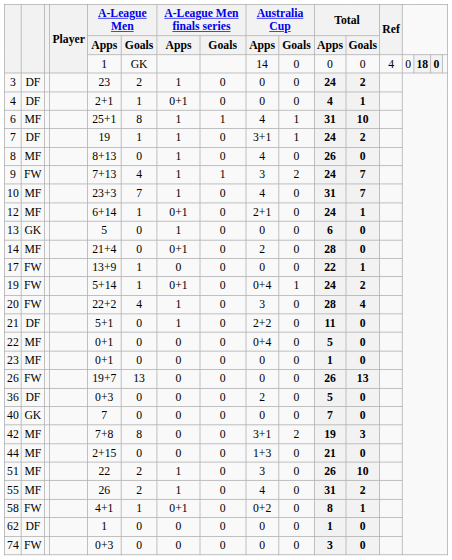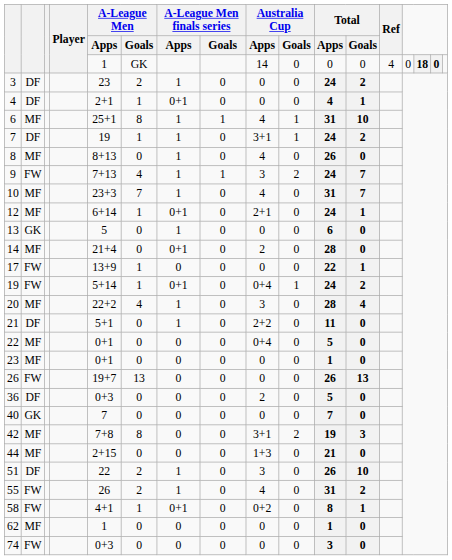 <table class="wikitable sortable" style="text-align:center">
 <tr>
 <th rowspan="3"></th>
 <th rowspan="3"></th>
 <th rowspan="3"></th>
 <th rowspan="3">Player</th>
 <th colspan="2"><a href='#'>A-League Men</a></th>
 <th colspan="2"><a href='#'>A-League Men finals series</a></th>
 <th colspan="2"><a href='#'>Australia Cup</a></th>
 <th colspan="2">Total</th>
 <th rowspan="2" class="unsortable">Ref</th>
 </tr>
 <tr>
 <th>Apps</th>
 <th>Goals</th>
 <th>Apps</th>
 <th>Goals</th>
 <th>Apps</th>
 <th>Goals</th>
 <th>Apps</th>
 <th>Goals</th>
 </tr>
 <tr>
 <td>1</td>
 <td>GK</td>
 <td></td>
 <td align=left></td>
 <td>14</td>
 <td>0</td>
 <td>0</td>
 <td>0</td>
 <td>4</td>
 <td>0</td>
 <th>18</th>
 <th>0</th>
 <td></td>
 </tr>
 <tr>
 <td>3</td>
 <td>DF</td>
 <td></td>
 <td align=left></td>
 <td>23</td>
 <td>2</td>
 <td>1</td>
 <td>0</td>
 <td>0</td>
 <td>0</td>
 <th>24</th>
 <th>2</th>
 <td></td>
 </tr>
 <tr>
 <td>4</td>
 <td>DF</td>
 <td></td>
 <td align=left></td>
 <td>2+1</td>
 <td>1</td>
 <td>0+1</td>
 <td>0</td>
 <td>0</td>
 <td>0</td>
 <th>4</th>
 <th>1</th>
 <td></td>
 </tr>
 <tr>
 <td>6</td>
 <td>MF</td>
 <td></td>
 <td align=left></td>
 <td>25+1</td>
 <td>8</td>
 <td>1</td>
 <td>1</td>
 <td>4</td>
 <td>1</td>
 <th>31</th>
 <th>10</th>
 <td></td>
 </tr>
 <tr>
 <td>7</td>
 <td>DF</td>
 <td></td>
 <td align=left></td>
 <td>19</td>
 <td>1</td>
 <td>1</td>
 <td>0</td>
 <td>3+1</td>
 <td>1</td>
 <th>24</th>
 <th>2</th>
 <td></td>
 </tr>
 <tr>
 <td>8</td>
 <td>MF</td>
 <td></td>
 <td align=left></td>
 <td>8+13</td>
 <td>0</td>
 <td>1</td>
 <td>0</td>
 <td>4</td>
 <td>0</td>
 <th>26</th>
 <th>0</th>
 <td></td>
 </tr>
 <tr>
 <td>9</td>
 <td>FW</td>
 <td></td>
 <td align=left></td>
 <td>7+13</td>
 <td>4</td>
 <td>1</td>
 <td>1</td>
 <td>3</td>
 <td>2</td>
 <th>24</th>
 <th>7</th>
 <td></td>
 </tr>
 <tr>
 <td>10</td>
 <td>MF</td>
 <td></td>
 <td align=left></td>
 <td>23+3</td>
 <td>7</td>
 <td>1</td>
 <td>0</td>
 <td>4</td>
 <td>0</td>
 <th>31</th>
 <th>7</th>
 <td></td>
 </tr>
 <tr>
 <td>12</td>
 <td>MF</td>
 <td></td>
 <td align=left></td>
 <td>6+14</td>
 <td>1</td>
 <td>0+1</td>
 <td>0</td>
 <td>2+1</td>
 <td>0</td>
 <th>24</th>
 <th>1</th>
 <td></td>
 </tr>
 <tr>
 <td>13</td>
 <td>GK</td>
 <td></td>
 <td align=left></td>
 <td>5</td>
 <td>0</td>
 <td>1</td>
 <td>0</td>
 <td>0</td>
 <td>0</td>
 <th>6</th>
 <th>0</th>
 <td></td>
 </tr>
 <tr>
 <td>14</td>
 <td>MF</td>
 <td></td>
 <td align=left></td>
 <td>21+4</td>
 <td>0</td>
 <td>0+1</td>
 <td>0</td>
 <td>2</td>
 <td>0</td>
 <th>28</th>
 <th>0</th>
 <td></td>
 </tr>
 <tr>
 <td>17</td>
 <td>FW</td>
 <td></td>
 <td align=left></td>
 <td>13+9</td>
 <td>1</td>
 <td>0</td>
 <td>0</td>
 <td>0</td>
 <td>0</td>
 <th>22</th>
 <th>1</th>
 <td></td>
 </tr>
 <tr>
 <td>19</td>
 <td>FW</td>
 <td></td>
 <td align=left></td>
 <td>5+14</td>
 <td>1</td>
 <td>0+1</td>
 <td>0</td>
 <td>0+4</td>
 <td>1</td>
 <th>24</th>
 <th>2</th>
 <td></td>
 </tr>
 <tr>
 <td>20</td>
-<td>FW</td>
+<td>MF</td>
 <td></td>
 <td align=left></td>
 <td>22+2</td>
 <td>4</td>
 <td>1</td>
 <td>0</td>
 <td>3</td>
 <td>0</td>
 <th>28</th>
 <th>4</th>
 <td></td>
 </tr>
 <tr>
 <td>21</td>
 <td>DF</td>
 <td></td>
 <td align=left></td>
 <td>5+1</td>
 <td>0</td>
 <td>1</td>
 <td>0</td>
 <td>2+2</td>
 <td>0</td>
 <th>11</th>
 <th>0</th>
 <td></td>
 </tr>
 <tr>
 <td>22</td>
 <td>MF</td>
 <td></td>
 <td align=left></td>
 <td>0+1</td>
 <td>0</td>
 <td>0</td>
 <td>0</td>
 <td>0+4</td>
 <td>0</td>
 <th>5</th>
 <th>0</th>
 <td></td>
 </tr>
 <tr>
 <td>23</td>
 <td>MF</td>
 <td></td>
 <td align=left></td>
 <td>0+1</td>
 <td>0</td>
 <td>0</td>
 <td>0</td>
 <td>0</td>
 <td>0</td>
 <th>1</th>
 <th>0</th>
 <td></td>
 </tr>
 <tr>
 <td>26</td>
 <td>FW</td>
 <td></td>
 <td align=left></td>
 <td>19+7</td>
 <td>13</td>
 <td>0</td>
 <td>0</td>
 <td>0</td>
 <td>0</td>
 <th>26</th>
 <th>13</th>
 <td></td>
 </tr>
 <tr>
 <td>36</td>
 <td>DF</td>
 <td></td>
 <td align=left></td>
 <td>0+3</td>
 <td>0</td>
 <td>0</td>
 <td>0</td>
 <td>2</td>
 <td>0</td>
 <th>5</th>
 <th>0</th>
 <td></td>
 </tr>
 <tr>
 <td>40</td>
 <td>GK</td>
 <td></td>
 <td align=left></td>
 <td>7</td>
 <td>0</td>
 <td>0</td>
 <td>0</td>
 <td>0</td>
 <td>0</td>
 <th>7</th>
 <th>0</th>
 <td></td>
 </tr>
 <tr>
 <td>42</td>
 <td>MF</td>
 <td></td>
 <td align=left></td>
 <td>7+8</td>
 <td>8</td>
 <td>0</td>
 <td>0</td>
 <td>3+1</td>
 <td>2</td>
 <th>19</th>
 <th>3</th>
 <td></td>
 </tr>
 <tr>
 <td>44</td>
 <td>MF</td>
 <td></td>
 <td align=left></td>
 <td>2+15</td>
 <td>0</td>
 <td>0</td>
 <td>0</td>
 <td>1+3</td>
 <td>0</td>
 <th>21</th>
 <th>0</th>
 <td></td>
 </tr>
 <tr>
 <td>51</td>
-<td>MF</td>
+<td>DF</td>
 <td></td>
 <td align=left></td>
 <td>22</td>
 <td>2</td>
 <td>1</td>
 <td>0</td>
 <td>3</td>
 <td>0</td>
 <th>26</th>
 <th>10</th>
 <td></td>
 </tr>
 <tr>
 <td>55</td>
-<td>MF</td>
+<td>FW</td>
 <td></td>
 <td align=left></td>
 <td>26</td>
 <td>2</td>
 <td>1</td>
 <td>0</td>
 <td>4</td>
 <td>0</td>
 <th>31</th>
 <th>2</th>
 <td></td>
 </tr>
 <tr>
 <td>58</td>
 <td>FW</td>
 <td></td>
 <td align=left></td>
 <td>4+1</td>
 <td>1</td>
 <td>0+1</td>
 <td>0</td>
 <td>0+2</td>
 <td>0</td>
 <th>8</th>
 <th>1</th>
 <td></td>
 </tr>
 <tr>
 <td>62</td>
-<td>DF</td>
+<td>MF</td>
 <td></td>
 <td align=left></td>
 <td>1</td>
 <td>0</td>
 <td>0</td>
 <td>0</td>
 <td>0</td>
 <td>0</td>
 <th>1</th>
 <th>0</th>
 <td></td>
 </tr>
 <tr>
 <td>74</td>
 <td>FW</td>
 <td></td>
 <td align=left></td>
 <td>0+3</td>
 <td>0</td>
 <td>0</td>
 <td>0</td>
 <td>0</td>
 <td>0</td>
 <th>3</th>
 <th>0</th>
 <td></td>
 </tr>
 </table>
